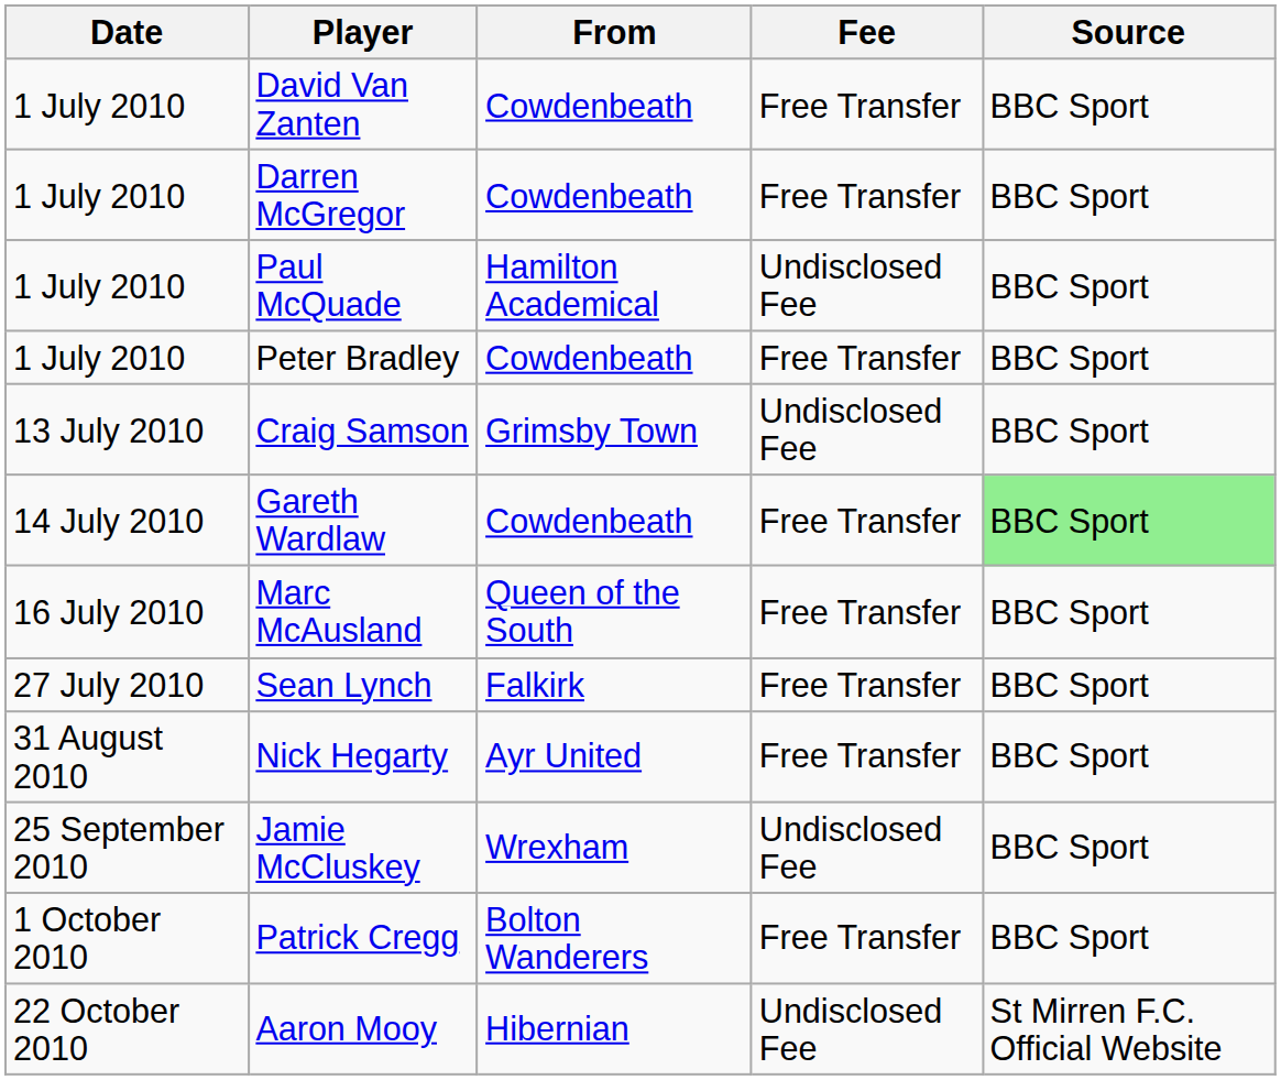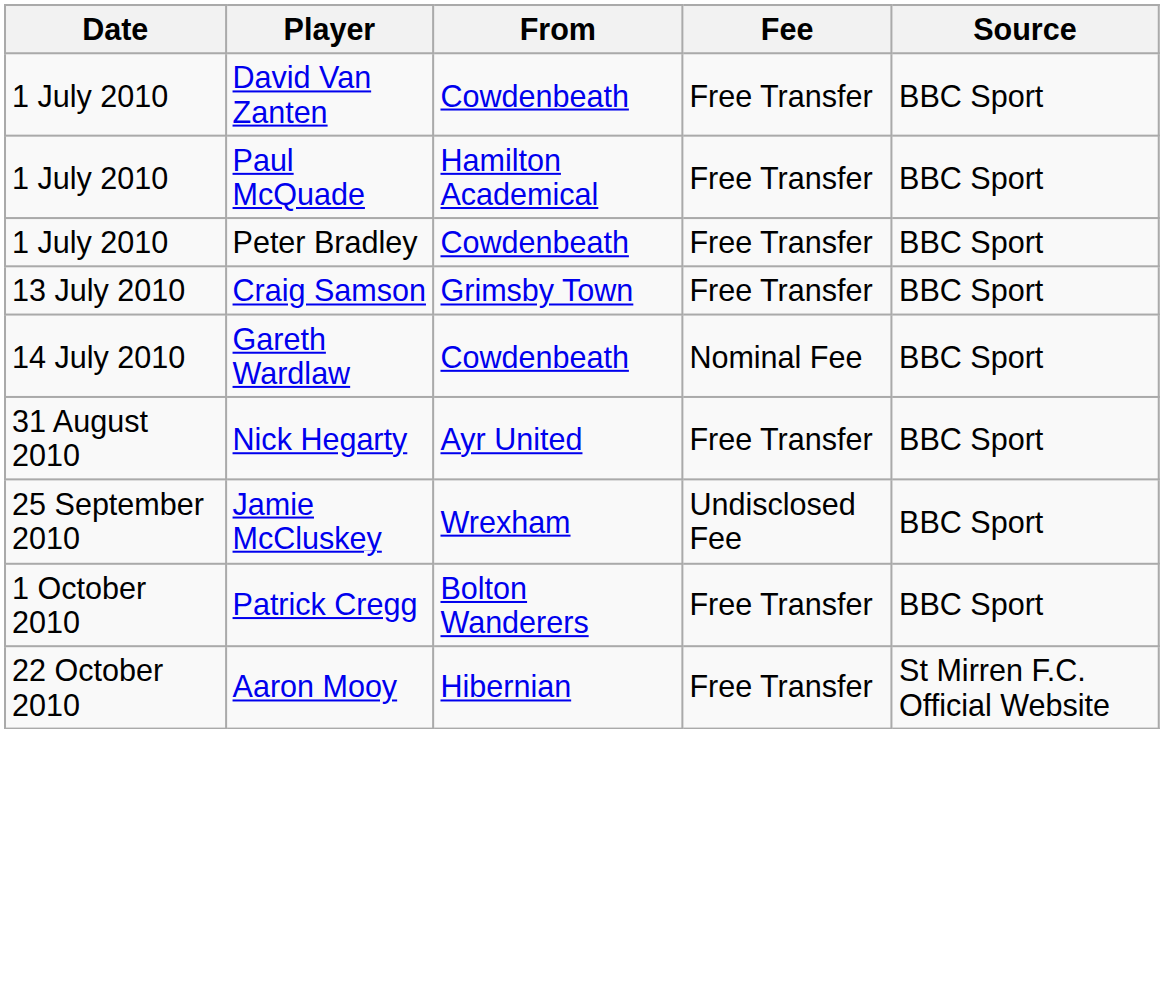 <table class="wikitable sortable" style="text-align:center; font-size:95%;width:65%; text-align:left">
 <tr>
 <th><strong>Date</strong></th>
 <th><strong>Player</strong></th>
 <th><strong>From</strong></th>
 <th><strong>Fee</strong></th>
 <th><strong>Source</strong></th>
 </tr>
 <tr>
 <td>1 July 2010</td>
 <td><a href='#'>David Van Zanten</a></td>
 <td><a href='#'>Cowdenbeath</a></td>
 <td>Free Transfer</td>
 <td>BBC Sport</td>
 </tr>
 <tr>
 <td>1 July 2010</td>
-<td><a href='#'>Darren McGregor</a></td>
-<td><a href='#'>Cowdenbeath</a></td>
-<td>Free Transfer</td>
-<td>BBC Sport</td>
-</tr>
-<tr>
-<td>1 July 2010</td>
 <td><a href='#'>Paul McQuade</a></td>
 <td><a href='#'>Hamilton Academical</a></td>
-<td>Undisclosed Fee</td>
+<td>Free Transfer</td>
 <td>BBC Sport</td>
 </tr>
 <tr>
 <td>1 July 2010</td>
 <td>Peter Bradley</td>
 <td><a href='#'>Cowdenbeath</a></td>
 <td>Free Transfer</td>
 <td>BBC Sport</td>
 </tr>
 <tr>
 <td>13 July 2010</td>
 <td><a href='#'>Craig Samson</a></td>
 <td><a href='#'>Grimsby Town</a></td>
-<td>Undisclosed Fee</td>
+<td>Free Transfer</td>
 <td>BBC Sport</td>
 </tr>
 <tr>
 <td>14 July 2010</td>
 <td><a href='#'>Gareth Wardlaw</a></td>
 <td><a href='#'>Cowdenbeath</a></td>
-<td>Free Transfer</td>
-<td style="background: lightgreen;">BBC Sport</td>
-</tr>
-<tr>
-<td>16 July 2010</td>
-<td><a href='#'>Marc McAusland</a></td>
-<td><a href='#'>Queen of the South</a></td>
-<td>Free Transfer</td>
-<td>BBC Sport</td>
-</tr>
-<tr>
-<td>27 July 2010</td>
-<td><a href='#'>Sean Lynch</a></td>
-<td><a href='#'>Falkirk</a></td>
-<td>Free Transfer</td>
+<td>Nominal Fee</td>
 <td>BBC Sport</td>
 </tr>
 <tr>
 <td>31 August 2010</td>
 <td><a href='#'>Nick Hegarty</a></td>
 <td><a href='#'>Ayr United</a></td>
 <td>Free Transfer</td>
 <td>BBC Sport</td>
 </tr>
 <tr>
 <td>25 September 2010</td>
 <td><a href='#'>Jamie McCluskey</a></td>
 <td><a href='#'>Wrexham</a></td>
 <td>Undisclosed Fee</td>
 <td>BBC Sport</td>
 </tr>
 <tr>
 <td>1 October 2010</td>
 <td><a href='#'>Patrick Cregg</a></td>
 <td><a href='#'>Bolton Wanderers</a></td>
 <td>Free Transfer</td>
 <td>BBC Sport</td>
 </tr>
 <tr>
 <td>22 October 2010</td>
 <td><a href='#'>Aaron Mooy</a></td>
 <td><a href='#'>Hibernian</a></td>
-<td>Undisclosed Fee</td>
+<td>Free Transfer</td>
 <td>St Mirren F.C. Official Website</td>
 </tr>
 </table>
